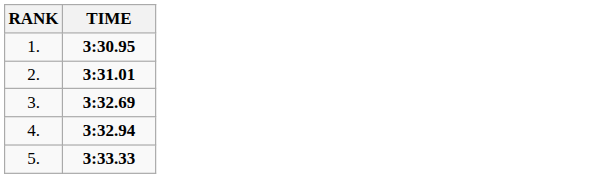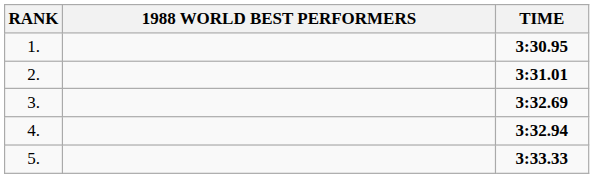 <table class="wikitable" style="border-collapse: collapse; font-size: 90%;">
 <tr>
 <th>RANK</th>
+<th align="center" style="width: 25em">1988 WORLD BEST PERFORMERS</th>
 <th align="center" style="width: 5em">TIME</th>
 </tr>
 <tr>
 <td align="center">1.</td>
+<td></td>
 <td align="center"><strong>3:30.95</strong></td>
 </tr>
 <tr>
 <td align="center">2.</td>
+<td></td>
 <td align="center"><strong>3:31.01</strong></td>
 </tr>
 <tr>
 <td align="center">3.</td>
+<td></td>
 <td align="center"><strong>3:32.69</strong></td>
 </tr>
 <tr>
 <td align="center">4.</td>
+<td></td>
 <td align="center"><strong>3:32.94</strong></td>
 </tr>
 <tr>
 <td align="center">5.</td>
+<td></td>
 <td align="center"><strong>3:33.33</strong></td>
 </tr>
 </table>
